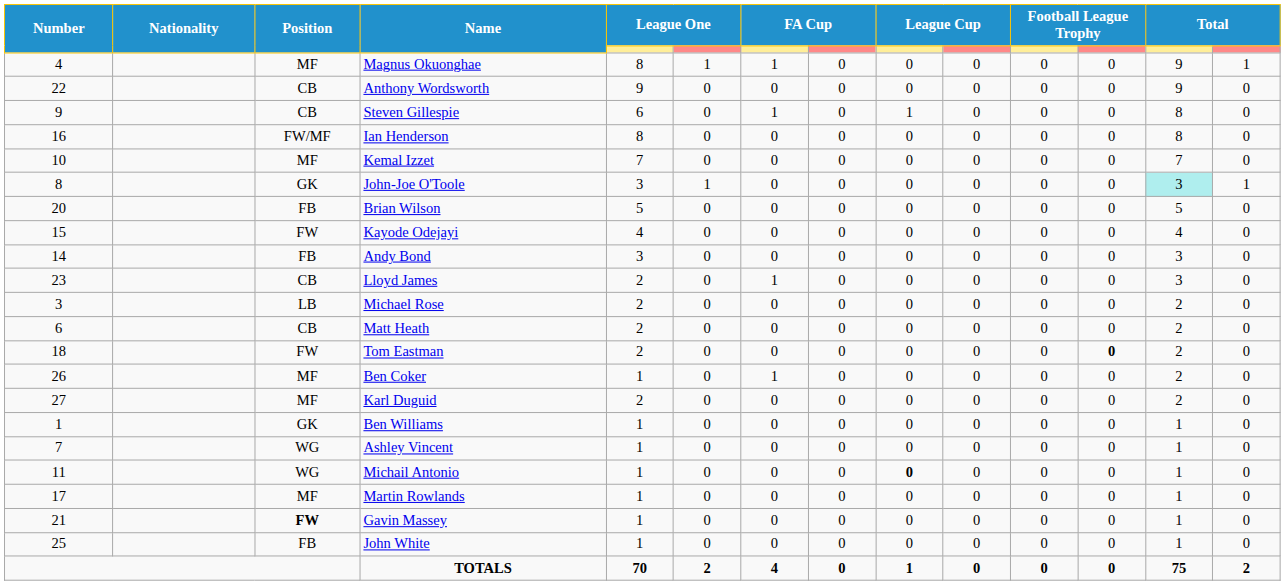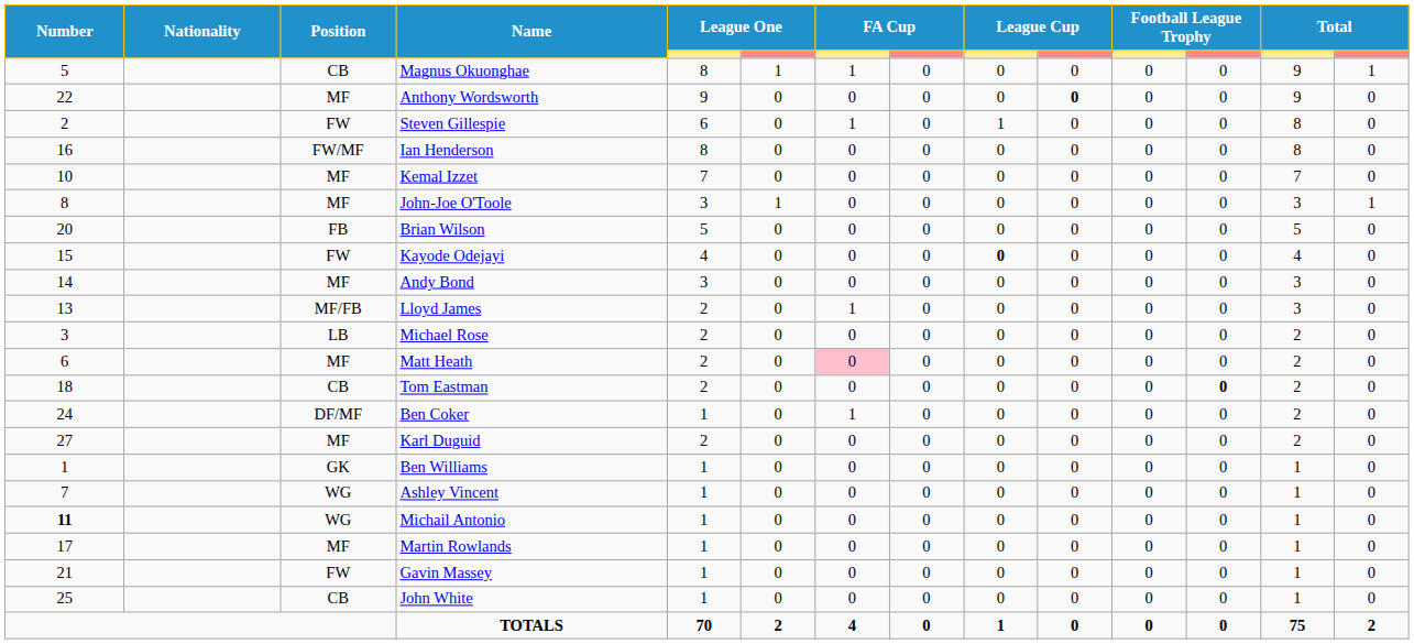 <table class="wikitable" style="text-align:center; font-size:90%; width:100%;">
 <tr>
 <th rowspan="2" style="background:#2191CC; color:white; border:1px solid #F7C408; text-align:center;">Number</th>
 <th rowspan="2" style="background:#2191CC; color:white; border:1px solid #F7C408; text-align:center;">Nationality</th>
 <th rowspan="2" style="background:#2191CC; color:white; border:1px solid #F7C408; text-align:center;">Position</th>
 <th rowspan="2" style="background:#2191CC; color:white; border:1px solid #F7C408; text-align:center;">Name</th>
 <th colspan="2" style="background:#2191CC; color:white; border:1px solid #F7C408; text-align:center;">League One</th>
 <th colspan="2" style="background:#2191CC; color:white; border:1px solid #F7C408; text-align:center;">FA Cup</th>
 <th colspan="2" style="background:#2191CC; color:white; border:1px solid #F7C408; text-align:center;">League Cup</th>
 <th colspan="2" style="background:#2191CC; color:white; border:1px solid #F7C408; text-align:center;">Football League Trophy</th>
 <th colspan="2" style="background:#2191CC; color:white; border:1px solid #F7C408; text-align:center;">Total</th>
 </tr>
 <tr>
 <th width=60 style="background: #FFEE99"></th>
 <th width=60 style="background: #FF8888"></th>
 <th width=60 style="background: #FFEE99"></th>
 <th width=60 style="background: #FF8888"></th>
 <th width=60 style="background: #FFEE99"></th>
 <th width=60 style="background: #FF8888"></th>
 <th width=60 style="background: #FFEE99"></th>
 <th width=60 style="background: #FF8888"></th>
 <th width=60 style="background: #FFEE99"></th>
 <th width=60 style="background: #FF8888"></th>
 </tr>
 <tr>
-<td>4</td>
+<td>5</td>
 <td></td>
-<td>MF</td>
+<td>CB</td>
 <td align="left"><a href='#'>Magnus Okuonghae</a></td>
 <td>8</td>
 <td>1</td>
 <td>1</td>
 <td>0</td>
 <td>0</td>
 <td>0</td>
 <td>0</td>
 <td>0</td>
 <td>9</td>
 <td>1</td>
 </tr>
 <tr>
 <td>22</td>
 <td></td>
-<td>CB</td>
+<td>MF</td>
 <td align="left"><a href='#'>Anthony Wordsworth</a></td>
 <td>9</td>
 <td>0</td>
 <td>0</td>
 <td>0</td>
 <td>0</td>
-<td>0</td>
+<td><strong>0</strong></td>
 <td>0</td>
 <td>0</td>
 <td>9</td>
 <td>0</td>
 </tr>
 <tr>
-<td>9</td>
+<td>2</td>
 <td></td>
-<td>CB</td>
+<td>FW</td>
 <td align="left"><a href='#'>Steven Gillespie</a></td>
 <td>6</td>
 <td>0</td>
 <td>1</td>
 <td>0</td>
 <td>1</td>
 <td>0</td>
 <td>0</td>
 <td>0</td>
 <td>8</td>
 <td>0</td>
 </tr>
 <tr>
 <td>16</td>
 <td></td>
 <td>FW/MF</td>
 <td align="left"><a href='#'>Ian Henderson</a></td>
 <td>8</td>
 <td>0</td>
 <td>0</td>
 <td>0</td>
 <td>0</td>
 <td>0</td>
 <td>0</td>
 <td>0</td>
 <td>8</td>
 <td>0</td>
 </tr>
 <tr>
 <td>10</td>
 <td></td>
 <td>MF</td>
 <td align="left"><a href='#'>Kemal Izzet</a></td>
 <td>7</td>
 <td>0</td>
 <td>0</td>
 <td>0</td>
 <td>0</td>
 <td>0</td>
 <td>0</td>
 <td>0</td>
 <td>7</td>
 <td>0</td>
 </tr>
 <tr>
 <td>8</td>
 <td></td>
-<td>GK</td>
+<td>MF</td>
 <td align="left"><a href='#'>John-Joe O'Toole</a></td>
 <td>3</td>
 <td>1</td>
 <td>0</td>
 <td>0</td>
 <td>0</td>
 <td>0</td>
 <td>0</td>
 <td>0</td>
-<td style="background: paleturquoise;">3</td>
+<td>3</td>
 <td>1</td>
 </tr>
 <tr>
 <td>20</td>
 <td></td>
 <td>FB</td>
 <td align="left"><a href='#'>Brian Wilson</a></td>
 <td>5</td>
 <td>0</td>
 <td>0</td>
 <td>0</td>
 <td>0</td>
 <td>0</td>
 <td>0</td>
 <td>0</td>
 <td>5</td>
 <td>0</td>
 </tr>
 <tr>
 <td>15</td>
 <td></td>
 <td>FW</td>
 <td align="left"><a href='#'>Kayode Odejayi</a></td>
 <td>4</td>
 <td>0</td>
 <td>0</td>
 <td>0</td>
-<td>0</td>
+<td><strong>0</strong></td>
 <td>0</td>
 <td>0</td>
 <td>0</td>
 <td>4</td>
 <td>0</td>
 </tr>
 <tr>
 <td>14</td>
 <td></td>
-<td>FB</td>
+<td>MF</td>
 <td align="left"><a href='#'>Andy Bond</a></td>
 <td>3</td>
 <td>0</td>
 <td>0</td>
 <td>0</td>
 <td>0</td>
 <td>0</td>
 <td>0</td>
 <td>0</td>
 <td>3</td>
 <td>0</td>
 </tr>
 <tr>
-<td>23</td>
+<td>13</td>
 <td></td>
-<td>CB</td>
+<td>MF/FB</td>
 <td align="left"><a href='#'>Lloyd James</a></td>
 <td>2</td>
 <td>0</td>
 <td>1</td>
 <td>0</td>
 <td>0</td>
 <td>0</td>
 <td>0</td>
 <td>0</td>
 <td>3</td>
 <td>0</td>
 </tr>
 <tr>
 <td>3</td>
 <td></td>
 <td>LB</td>
 <td align="left"><a href='#'>Michael Rose</a></td>
 <td>2</td>
 <td>0</td>
 <td>0</td>
 <td>0</td>
 <td>0</td>
 <td>0</td>
 <td>0</td>
 <td>0</td>
 <td>2</td>
 <td>0</td>
 </tr>
 <tr>
 <td>6</td>
 <td></td>
-<td>CB</td>
+<td>MF</td>
 <td align="left"><a href='#'>Matt Heath</a></td>
 <td>2</td>
 <td>0</td>
-<td>0</td>
+<td style="background: pink;">0</td>
 <td>0</td>
 <td>0</td>
 <td>0</td>
 <td>0</td>
 <td>0</td>
 <td>2</td>
 <td>0</td>
 </tr>
 <tr>
 <td>18</td>
 <td></td>
-<td>FW</td>
+<td>CB</td>
 <td align="left"><a href='#'>Tom Eastman</a></td>
 <td>2</td>
 <td>0</td>
 <td>0</td>
 <td>0</td>
 <td>0</td>
 <td>0</td>
 <td>0</td>
 <td><strong>0</strong></td>
 <td>2</td>
 <td>0</td>
 </tr>
 <tr>
-<td>26</td>
+<td>24</td>
 <td></td>
-<td>MF</td>
+<td>DF/MF</td>
 <td align="left"><a href='#'>Ben Coker</a></td>
 <td>1</td>
 <td>0</td>
 <td>1</td>
 <td>0</td>
 <td>0</td>
 <td>0</td>
 <td>0</td>
 <td>0</td>
 <td>2</td>
 <td>0</td>
 </tr>
 <tr>
 <td>27</td>
 <td></td>
 <td>MF</td>
 <td align="left"><a href='#'>Karl Duguid</a></td>
 <td>2</td>
 <td>0</td>
 <td>0</td>
 <td>0</td>
 <td>0</td>
 <td>0</td>
 <td>0</td>
 <td>0</td>
 <td>2</td>
 <td>0</td>
 </tr>
 <tr>
 <td>1</td>
 <td></td>
 <td>GK</td>
 <td align="left"><a href='#'>Ben Williams</a></td>
 <td>1</td>
 <td>0</td>
 <td>0</td>
 <td>0</td>
 <td>0</td>
 <td>0</td>
 <td>0</td>
 <td>0</td>
 <td>1</td>
 <td>0</td>
 </tr>
 <tr>
 <td>7</td>
 <td></td>
 <td>WG</td>
 <td align="left"><a href='#'>Ashley Vincent</a></td>
 <td>1</td>
 <td>0</td>
 <td>0</td>
 <td>0</td>
 <td>0</td>
 <td>0</td>
 <td>0</td>
 <td>0</td>
 <td>1</td>
 <td>0</td>
 </tr>
 <tr>
-<td>11</td>
+<td><strong>11</strong></td>
 <td></td>
 <td>WG</td>
 <td align="left"><a href='#'>Michail Antonio</a></td>
 <td>1</td>
 <td>0</td>
 <td>0</td>
 <td>0</td>
-<td><strong>0</strong></td>
+<td>0</td>
 <td>0</td>
 <td>0</td>
 <td>0</td>
 <td>1</td>
 <td>0</td>
 </tr>
 <tr>
 <td>17</td>
 <td></td>
 <td>MF</td>
 <td align="left"><a href='#'>Martin Rowlands</a></td>
 <td>1</td>
 <td>0</td>
 <td>0</td>
 <td>0</td>
 <td>0</td>
 <td>0</td>
 <td>0</td>
 <td>0</td>
 <td>1</td>
 <td>0</td>
 </tr>
 <tr>
 <td>21</td>
 <td></td>
-<td><strong>FW</strong></td>
+<td>FW</td>
 <td align="left"><a href='#'>Gavin Massey</a></td>
 <td>1</td>
 <td>0</td>
 <td>0</td>
 <td>0</td>
 <td>0</td>
 <td>0</td>
 <td>0</td>
 <td>0</td>
 <td>1</td>
 <td>0</td>
 </tr>
 <tr>
 <td>25</td>
 <td></td>
-<td>FB</td>
+<td>CB</td>
 <td align="left"><a href='#'>John White</a></td>
 <td>1</td>
 <td>0</td>
 <td>0</td>
 <td>0</td>
 <td>0</td>
 <td>0</td>
 <td>0</td>
 <td>0</td>
 <td>1</td>
 <td>0</td>
 </tr>
 <tr>
 <td colspan="3"></td>
 <td><strong>TOTALS</strong></td>
 <td><strong>70</strong></td>
 <td><strong>2</strong></td>
 <td><strong>4</strong></td>
 <td><strong>0</strong></td>
 <td><strong>1</strong></td>
 <td><strong>0</strong></td>
 <td><strong>0</strong></td>
 <td><strong>0</strong></td>
 <td><strong>75</strong></td>
 <td><strong>2</strong></td>
 </tr>
 </table>
